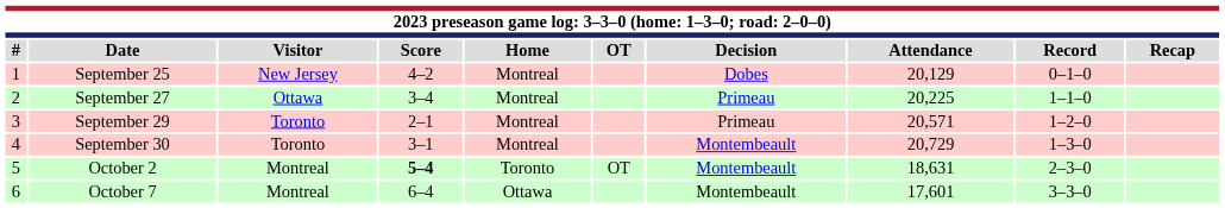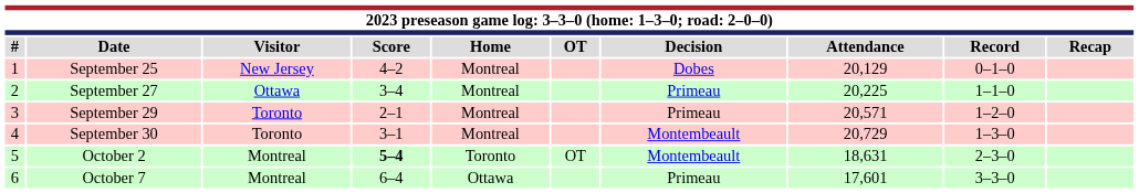 <table class="toccolours collapsible collapsed" style="width:90%; clear:both; margin:1.5em auto; text-align:center;">
 <tr>
 <th colspan="10" style="background:#FFFFFF; border-top:#AF1E2D 5px solid; border-bottom:#192168 5px solid;">2023 preseason game log: 3–3–0 (home: 1–3–0; road: 2–0–0)</th>
 </tr>
 <tr style="background:#ddd;">
 <th>#</th>
 <th>Date</th>
 <th>Visitor</th>
 <th>Score</th>
 <th>Home</th>
 <th>OT</th>
 <th>Decision</th>
 <th>Attendance</th>
 <th>Record</th>
 <th>Recap</th>
 </tr>
 <tr style="background:#fcc;">
 <td>1</td>
 <td>September 25</td>
 <td><a href='#'>New Jersey</a></td>
 <td>4–2</td>
 <td>Montreal</td>
 <td></td>
 <td><a href='#'>Dobes</a></td>
 <td>20,129</td>
 <td>0–1–0</td>
 <td></td>
 </tr>
 <tr style="background:#cfc;">
 <td>2</td>
 <td>September 27</td>
 <td><a href='#'>Ottawa</a></td>
 <td>3–4</td>
 <td>Montreal</td>
 <td></td>
 <td><a href='#'>Primeau</a></td>
 <td>20,225</td>
 <td>1–1–0</td>
 <td></td>
 </tr>
 <tr style="background:#fcc;">
 <td>3</td>
 <td>September 29</td>
 <td><a href='#'>Toronto</a></td>
 <td>2–1</td>
 <td>Montreal</td>
 <td></td>
 <td>Primeau</td>
 <td>20,571</td>
 <td>1–2–0</td>
 <td></td>
 </tr>
 <tr style="background:#fcc;">
 <td>4</td>
 <td>September 30</td>
 <td>Toronto</td>
 <td>3–1</td>
 <td>Montreal</td>
 <td></td>
 <td><a href='#'>Montembeault</a></td>
 <td>20,729</td>
 <td>1–3–0</td>
 <td></td>
 </tr>
 <tr style="background:#cfc;">
 <td>5</td>
 <td>October 2</td>
 <td>Montreal</td>
 <td><strong>5–4</strong></td>
 <td>Toronto</td>
 <td>OT</td>
 <td><a href='#'>Montembeault</a></td>
 <td>18,631</td>
 <td>2–3–0</td>
 <td></td>
 </tr>
 <tr style="background:#cfc;">
 <td>6</td>
 <td>October 7</td>
 <td>Montreal</td>
 <td>6–4</td>
 <td>Ottawa</td>
 <td></td>
-<td>Montembeault</td>
+<td>Primeau</td>
 <td>17,601</td>
 <td>3–3–0</td>
 <td></td>
 </tr>
 <tr>
 </tr>
 </table>
